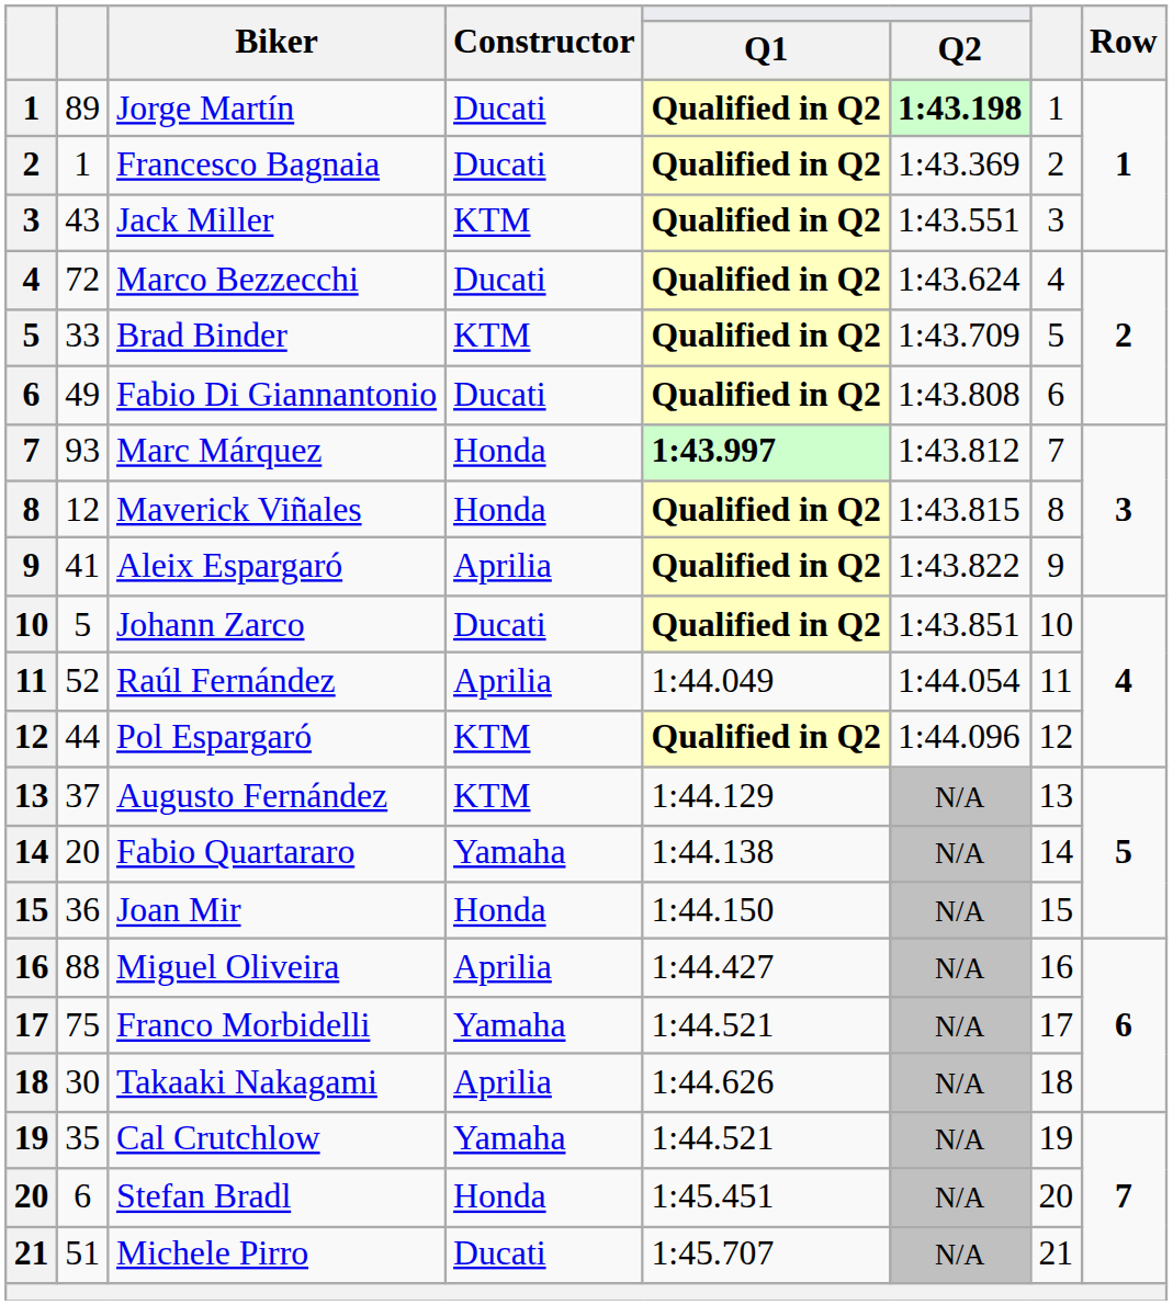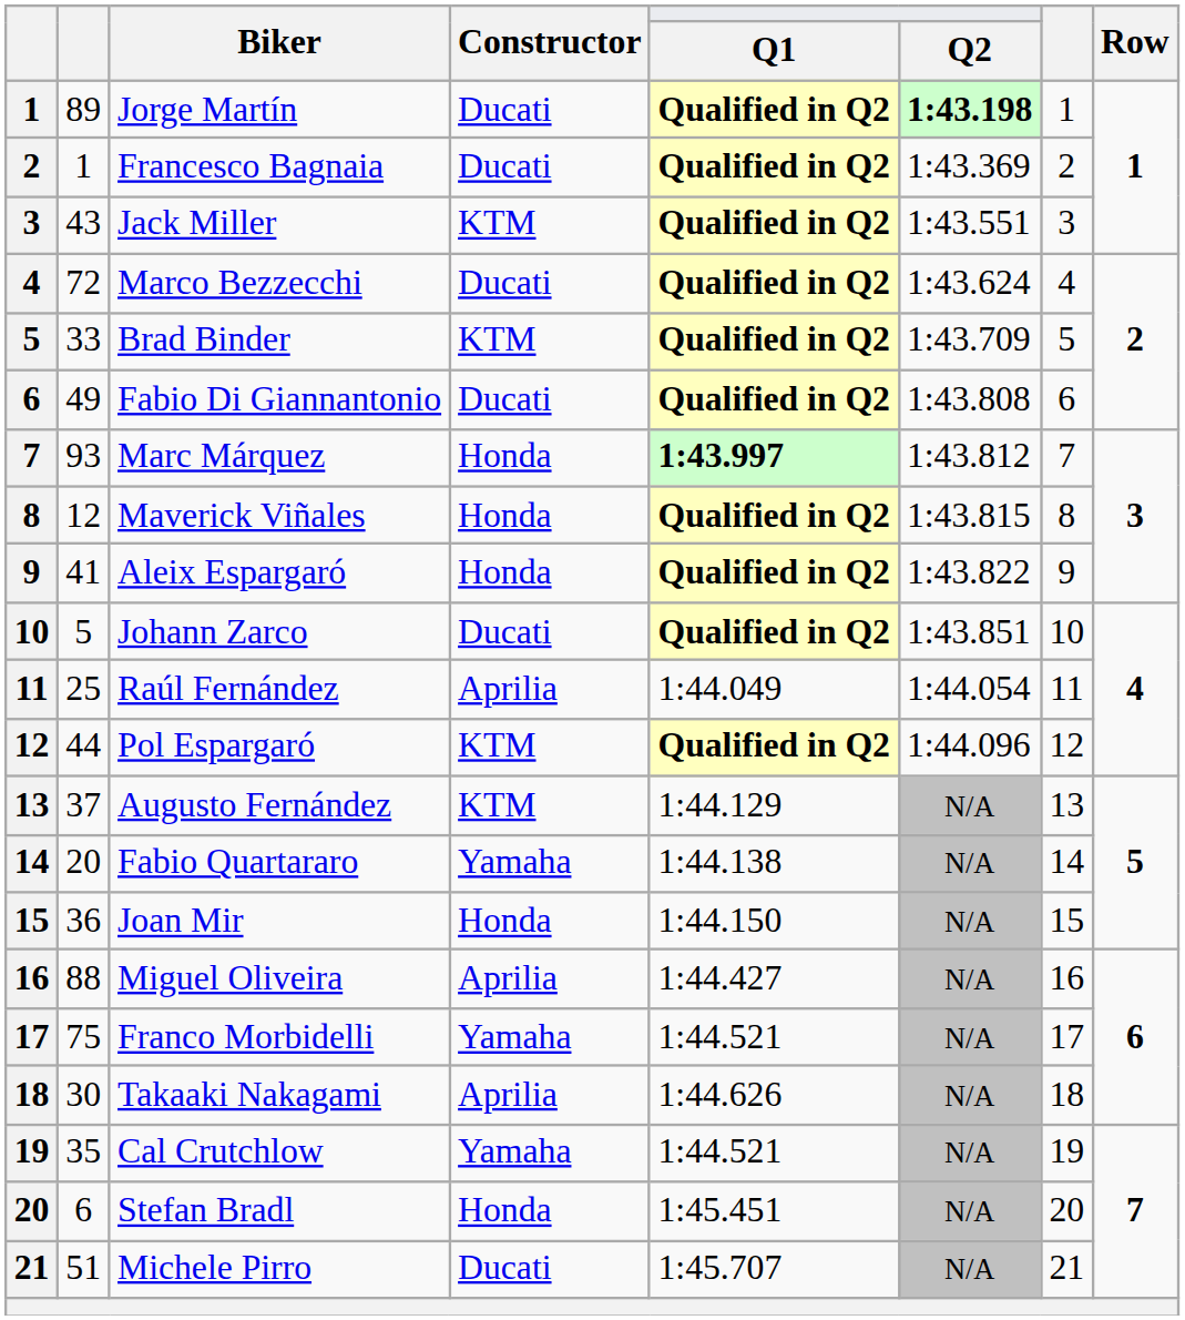 <table class="wikitable sortable" style="font-size: 85%;">
 <tr>
 <th rowspan="2"></th>
 <th rowspan="2"></th>
 <th rowspan="2">Biker</th>
 <th rowspan="2">Constructor</th>
 <th colspan="2" style="background:#eaecf0; text-align:center;"></th>
 <th rowspan="2"></th>
 <th rowspan="2">Row</th>
 </tr>
 <tr>
 <th scope="col">Q1</th>
 <th scope="col">Q2</th>
 </tr>
 <tr>
 <th scope="row">1</th>
 <td align="center">89</td>
 <td> <a href='#'>Jorge Martín</a></td>
 <td><a href='#'>Ducati</a></td>
 <td style="background:#ffffbf;"><strong>Qualified in Q2</strong></td>
 <td style="background:#ccffcc;"><strong>1:43.198</strong></td>
 <td align="center">1</td>
 <td rowspan="3" align="center"><strong>1</strong></td>
 </tr>
 <tr>
 <th scope="row">2</th>
 <td align="center">1</td>
 <td> <a href='#'>Francesco Bagnaia</a></td>
 <td><a href='#'>Ducati</a></td>
 <td style="background:#ffffbf;"><strong>Qualified in Q2</strong></td>
 <td>1:43.369</td>
 <td align="center">2</td>
 </tr>
 <tr>
 <th scope="row">3</th>
 <td align="center">43</td>
 <td> <a href='#'>Jack Miller</a></td>
 <td><a href='#'>KTM</a></td>
 <td style="background:#ffffbf;"><strong>Qualified in Q2</strong></td>
 <td>1:43.551</td>
 <td align="center">3</td>
 </tr>
 <tr>
 <th scope="row">4</th>
 <td align="center">72</td>
 <td> <a href='#'>Marco Bezzecchi</a></td>
 <td><a href='#'>Ducati</a></td>
 <td style="background:#ffffbf;"><strong>Qualified in Q2</strong></td>
 <td>1:43.624</td>
 <td align="center">4</td>
 <td rowspan="3" align="center"><strong>2</strong></td>
 </tr>
 <tr>
 <th scope="row">5</th>
 <td align="center">33</td>
 <td> <a href='#'>Brad Binder</a></td>
 <td><a href='#'>KTM</a></td>
 <td style="background:#ffffbf;"><strong>Qualified in Q2</strong></td>
 <td>1:43.709</td>
 <td align="center">5</td>
 </tr>
 <tr>
 <th scope="row">6</th>
 <td align="center">49</td>
 <td> <a href='#'>Fabio Di Giannantonio</a></td>
 <td><a href='#'>Ducati</a></td>
 <td style="background:#ffffbf;"><strong>Qualified in Q2</strong></td>
 <td>1:43.808</td>
 <td align="center">6</td>
 </tr>
 <tr>
 <th scope="row">7</th>
 <td align="center">93</td>
 <td> <a href='#'>Marc Márquez</a></td>
 <td><a href='#'>Honda</a></td>
 <td style="background:#ccffcc;"><strong>1:43.997</strong></td>
 <td>1:43.812</td>
 <td align="center">7</td>
 <td rowspan="3" align="center"><strong>3</strong></td>
 </tr>
 <tr>
 <th scope="row">8</th>
 <td align="center">12</td>
 <td> <a href='#'>Maverick Viñales</a></td>
 <td><a href='#'>Honda</a></td>
 <td style="background:#ffffbf;"><strong>Qualified in Q2</strong></td>
 <td>1:43.815</td>
 <td align="center">8</td>
 </tr>
 <tr>
 <th scope="row">9</th>
 <td align="center">41</td>
 <td> <a href='#'>Aleix Espargaró</a></td>
-<td><a href='#'>Aprilia</a></td>
+<td><a href='#'>Honda</a></td>
 <td style="background:#ffffbf;"><strong>Qualified in Q2</strong></td>
 <td>1:43.822</td>
 <td align="center">9</td>
 </tr>
 <tr>
 <th scope="row">10</th>
 <td align="center">5</td>
 <td> <a href='#'>Johann Zarco</a></td>
 <td><a href='#'>Ducati</a></td>
 <td style="background:#ffffbf;"><strong>Qualified in Q2</strong></td>
 <td>1:43.851</td>
 <td align="center">10</td>
 <td rowspan="3" align="center"><strong>4</strong></td>
 </tr>
 <tr>
 <th scope="row">11</th>
-<td align="center">52</td>
+<td align="center">25</td>
 <td> <a href='#'>Raúl Fernández</a></td>
 <td><a href='#'>Aprilia</a></td>
 <td>1:44.049</td>
 <td>1:44.054</td>
 <td align="center">11</td>
 </tr>
 <tr>
 <th scope="row">12</th>
 <td align="center">44</td>
 <td> <a href='#'>Pol Espargaró</a></td>
 <td><a href='#'>KTM</a></td>
 <td style="background:#ffffbf;"><strong>Qualified in Q2</strong></td>
 <td>1:44.096</td>
 <td align="center">12</td>
 </tr>
 <tr>
 <th scope="row">13</th>
 <td align="center">37</td>
 <td> <a href='#'>Augusto Fernández</a></td>
 <td><a href='#'>KTM</a></td>
 <td>1:44.129</td>
 <td style="background: silver" align="center" data-sort-value="19"><small>N/A</small></td>
 <td align="center">13</td>
 <td rowspan="3" align="center"><strong>5</strong></td>
 </tr>
 <tr>
 <th scope="row">14</th>
 <td align="center">20</td>
 <td> <a href='#'>Fabio Quartararo</a></td>
 <td><a href='#'>Yamaha</a></td>
 <td>1:44.138</td>
 <td style="background: silver" align="center" data-sort-value="19"><small>N/A</small></td>
 <td align="center">14</td>
 </tr>
 <tr>
 <th scope="row">15</th>
 <td align="center">36</td>
 <td> <a href='#'>Joan Mir</a></td>
 <td><a href='#'>Honda</a></td>
 <td>1:44.150</td>
 <td style="background: silver" align="center" data-sort-value="19"><small>N/A</small></td>
 <td align="center">15</td>
 </tr>
 <tr>
 <th scope="row">16</th>
 <td align="center">88</td>
 <td> <a href='#'>Miguel Oliveira</a></td>
 <td><a href='#'>Aprilia</a></td>
 <td>1:44.427</td>
 <td style="background: silver" align="center" data-sort-value="19"><small>N/A</small></td>
 <td align="center">16</td>
 <td rowspan="3" align="center"><strong>6</strong></td>
 </tr>
 <tr>
 <th scope="row">17</th>
 <td align="center">75</td>
 <td> <a href='#'>Franco Morbidelli</a></td>
 <td><a href='#'>Yamaha</a></td>
 <td>1:44.521</td>
 <td style="background: silver" align="center" data-sort-value="19"><small>N/A</small></td>
 <td align="center">17</td>
 </tr>
 <tr>
 <th scope="row">18</th>
 <td align="center">30</td>
 <td> <a href='#'>Takaaki Nakagami</a></td>
 <td><a href='#'>Aprilia</a></td>
 <td>1:44.626</td>
 <td style="background: silver" align="center" data-sort-value="19"><small>N/A</small></td>
 <td align="center">18</td>
 </tr>
 <tr>
 <th scope="row">19</th>
 <td align="center">35</td>
 <td> <a href='#'>Cal Crutchlow</a></td>
 <td><a href='#'>Yamaha</a></td>
 <td>1:44.521</td>
 <td style="background: silver" align="center" data-sort-value="19"><small>N/A</small></td>
 <td align="center">19</td>
 <td rowspan="3" align="center"><strong>7</strong></td>
 </tr>
 <tr>
 <th scope="row">20</th>
 <td align="center">6</td>
 <td> <a href='#'>Stefan Bradl</a></td>
 <td><a href='#'>Honda</a></td>
 <td>1:45.451</td>
 <td style="background: silver" align="center" data-sort-value="21"><small>N/A</small></td>
 <td align="center">20</td>
 </tr>
 <tr>
 <th scope="row">21</th>
 <td align="center">51</td>
 <td> <a href='#'>Michele Pirro</a></td>
 <td><a href='#'>Ducati</a></td>
 <td>1:45.707</td>
 <td style="background: silver" align="center" data-sort-value="22"><small>N/A</small></td>
 <td align="center">21</td>
 </tr>
 <tr>
 <th colspan="8"></th>
 </tr>
 </table>
